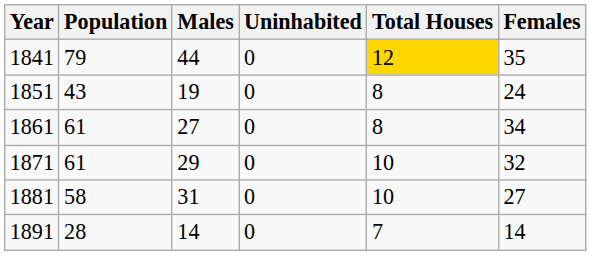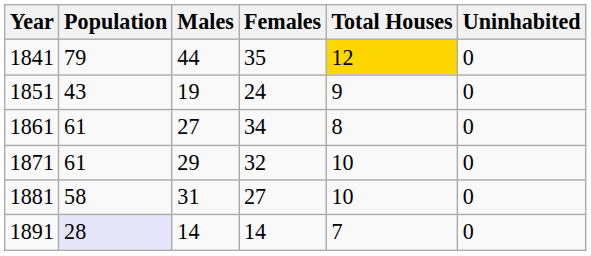 <table class="wikitable">
 <tr>
 <th>Year</th>
 <th>Population</th>
 <th>Males</th>
+<th>Females</th>
+<th>Total Houses</th>
 <th>Uninhabited</th>
-<th>Total Houses</th>
-<th>Females</th>
 </tr>
 <tr>
 <td>1841</td>
 <td>79</td>
 <td>44</td>
+<td>35</td>
+<td style="background: gold;">12</td>
 <td>0</td>
-<td style="background: gold;">12</td>
-<td>35</td>
 </tr>
 <tr>
 <td>1851</td>
 <td>43</td>
 <td>19</td>
+<td>24</td>
+<td>9</td>
 <td>0</td>
-<td>8</td>
-<td>24</td>
 </tr>
 <tr>
 <td>1861</td>
 <td>61</td>
 <td>27</td>
+<td>34</td>
+<td>8</td>
 <td>0</td>
-<td>8</td>
-<td>34</td>
 </tr>
 <tr>
 <td>1871</td>
 <td>61</td>
 <td>29</td>
+<td>32</td>
+<td>10</td>
 <td>0</td>
-<td>10</td>
-<td>32</td>
 </tr>
 <tr>
 <td>1881</td>
 <td>58</td>
 <td>31</td>
+<td>27</td>
+<td>10</td>
 <td>0</td>
-<td>10</td>
-<td>27</td>
 </tr>
 <tr>
 <td>1891</td>
-<td>28</td>
+<td style="background: lavender;">28</td>
 <td>14</td>
+<td>14</td>
+<td>7</td>
 <td>0</td>
-<td>7</td>
-<td>14</td>
 </tr>
 </table>
